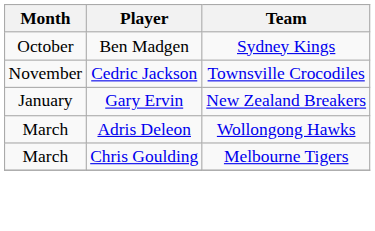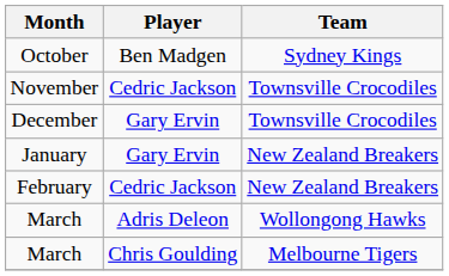 <table class="wikitable" style="text-align:center">
 <tr>
 <th>Month</th>
 <th>Player</th>
 <th>Team</th>
 </tr>
 <tr>
 <td>October</td>
 <td>Ben Madgen</td>
 <td><a href='#'>Sydney Kings</a></td>
 </tr>
 <tr>
 <td>November</td>
 <td><a href='#'>Cedric Jackson</a></td>
 <td><a href='#'>Townsville Crocodiles</a></td>
 </tr>
 <tr>
+<td>December</td>
+<td><a href='#'>Gary Ervin</a></td>
+<td><a href='#'>Townsville Crocodiles</a></td>
+</tr>
+<tr>
 <td>January</td>
 <td><a href='#'>Gary Ervin</a></td>
+<td><a href='#'>New Zealand Breakers</a></td>
+</tr>
+<tr>
+<td>February</td>
+<td><a href='#'>Cedric Jackson</a></td>
 <td><a href='#'>New Zealand Breakers</a></td>
 </tr>
 <tr>
 <td>March</td>
 <td><a href='#'>Adris Deleon</a></td>
 <td><a href='#'>Wollongong Hawks</a></td>
 </tr>
 <tr>
 <td>March</td>
 <td><a href='#'>Chris Goulding</a></td>
 <td><a href='#'>Melbourne Tigers</a></td>
 </tr>
 <tr>
 </tr>
 </table>
